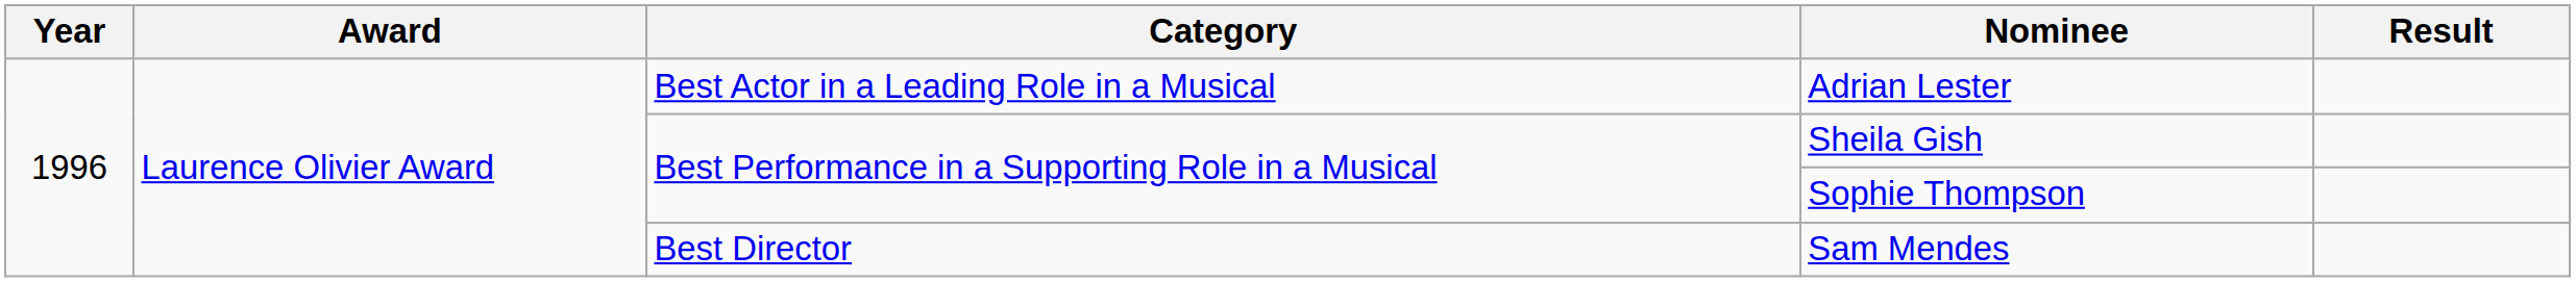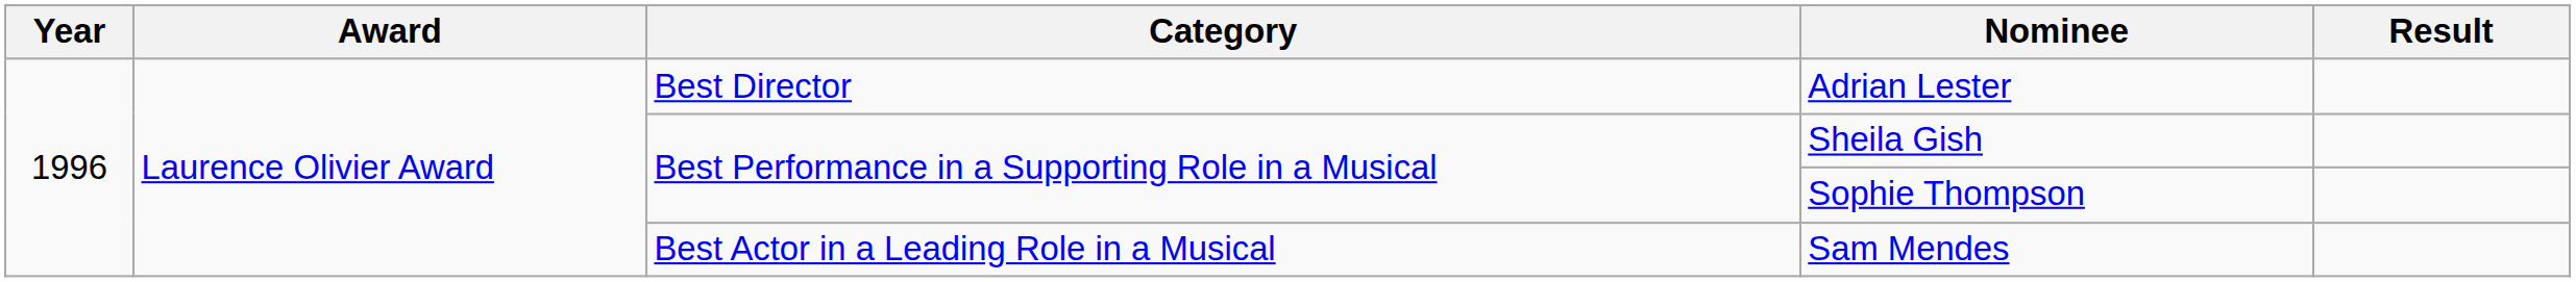 <table class="wikitable" width="95%">
 <tr>
 <th width="5%">Year</th>
 <th width="20%">Award</th>
 <th width="45%">Category</th>
 <th width="20%">Nominee</th>
 <th width="10%">Result</th>
 </tr>
 <tr>
 <td rowspan="4" align="center">1996</td>
 <td rowspan="4"><a href='#'>Laurence Olivier Award</a></td>
-<td><a href='#'>Best Actor in a Leading Role in a Musical</a></td>
+<td><a href='#'>Best Director</a></td>
 <td><a href='#'>Adrian Lester</a></td>
 <td></td>
 </tr>
 <tr>
 <td rowspan="2"><a href='#'>Best Performance in a Supporting Role in a Musical</a></td>
 <td><a href='#'>Sheila Gish</a></td>
 <td></td>
 </tr>
 <tr>
 <td><a href='#'>Sophie Thompson</a></td>
 <td></td>
 </tr>
 <tr>
-<td><a href='#'>Best Director</a></td>
+<td><a href='#'>Best Actor in a Leading Role in a Musical</a></td>
 <td><a href='#'>Sam Mendes</a></td>
 <td></td>
 </tr>
 </table>
